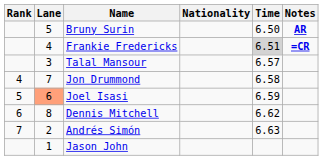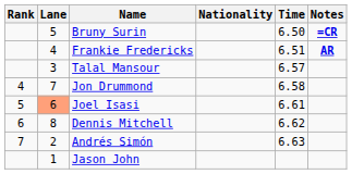 <table class="wikitable sortable" style="text-align:center">
 <tr>
 <th>Rank</th>
 <th>Lane</th>
 <th>Name</th>
 <th>Nationality</th>
 <th>Time</th>
 <th>Notes</th>
 </tr>
 <tr>
 <td></td>
 <td>5</td>
 <td align="left"><a href='#'>Bruny Surin</a></td>
 <td align=left></td>
 <td>6.50</td>
-<td><strong><a href='#'>AR</a></strong></td>
+<td><strong><a href='#'>=CR</a></strong></td>
 </tr>
 <tr>
 <td></td>
 <td>4</td>
 <td align="left"><a href='#'>Frankie Fredericks</a></td>
 <td align=left></td>
-<td style="background: lightgrey;">6.51</td>
-<td><strong><a href='#'>=CR</a></strong></td>
+<td>6.51</td>
+<td><strong><a href='#'>AR</a></strong></td>
 </tr>
 <tr>
 <td></td>
 <td>3</td>
 <td align="left"><a href='#'>Talal Mansour</a></td>
 <td align=left></td>
 <td>6.57</td>
 <td></td>
 </tr>
 <tr>
 <td>4</td>
 <td>7</td>
 <td align="left"><a href='#'>Jon Drummond</a></td>
 <td align=left></td>
 <td>6.58</td>
 <td></td>
 </tr>
 <tr>
 <td>5</td>
 <td style="background: lightsalmon;">6</td>
 <td align="left"><a href='#'>Joel Isasi</a></td>
 <td align=left></td>
-<td>6.59</td>
+<td>6.61</td>
 <td></td>
 </tr>
 <tr>
 <td>6</td>
 <td>8</td>
 <td align="left"><a href='#'>Dennis Mitchell</a></td>
 <td align=left></td>
 <td>6.62</td>
 <td></td>
 </tr>
 <tr>
 <td>7</td>
 <td>2</td>
 <td align="left"><a href='#'>Andrés Simón</a></td>
 <td align=left></td>
 <td>6.63</td>
 <td></td>
 </tr>
 <tr>
 <td></td>
 <td>1</td>
 <td align="left"><a href='#'>Jason John</a></td>
 <td align=left></td>
 <td></td>
 <td></td>
 </tr>
 </table>
